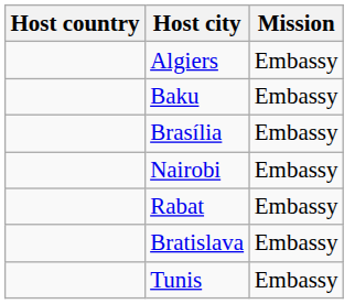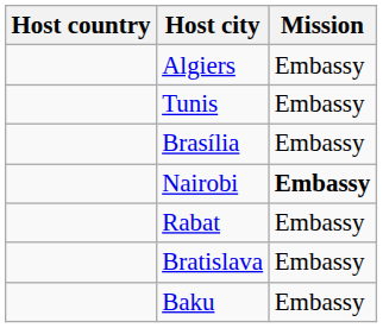 <table class=wikitable>
 <tr>
 <th>Host country</th>
 <th>Host city</th>
 <th>Mission</th>
 </tr>
 <tr>
 <td></td>
 <td><a href='#'>Algiers</a></td>
 <td>Embassy</td>
 </tr>
 <tr>
 <td></td>
-<td><a href='#'>Baku</a></td>
+<td><a href='#'>Tunis</a></td>
 <td>Embassy</td>
 </tr>
 <tr>
 <td></td>
 <td><a href='#'>Brasília</a></td>
 <td>Embassy</td>
 </tr>
 <tr>
 <td></td>
 <td><a href='#'>Nairobi</a></td>
-<td>Embassy</td>
+<td><strong>Embassy</strong></td>
 </tr>
 <tr>
 <td></td>
 <td><a href='#'>Rabat</a></td>
 <td>Embassy</td>
 </tr>
 <tr>
 <td></td>
 <td><a href='#'>Bratislava</a></td>
 <td>Embassy</td>
 </tr>
 <tr>
 <td></td>
-<td><a href='#'>Tunis</a></td>
+<td><a href='#'>Baku</a></td>
 <td>Embassy</td>
 </tr>
 </table>
